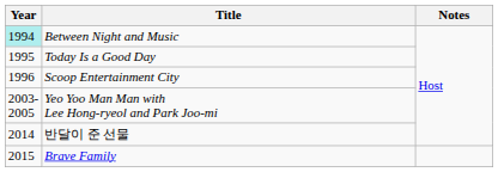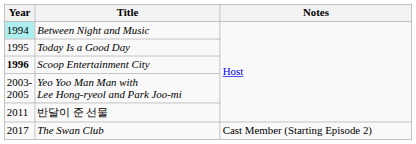 <table class="wikitable" style="width:600px">
 <tr>
 <th width=10>Year</th>
 <th>Title</th>
 <th>Notes</th>
 </tr>
 <tr>
 <td style="background: paleturquoise;">1994</td>
 <td><em>Between Night and Music</em></td>
 <td rowspan="5"><a href='#'>Host</a></td>
 </tr>
 <tr>
 <td>1995</td>
 <td><em>Today Is a Good Day</em></td>
 </tr>
 <tr>
-<td>1996</td>
+<td><strong>1996</strong></td>
 <td><em>Scoop Entertainment City</em></td>
 </tr>
 <tr>
 <td>2003-2005</td>
 <td><em>Yeo Yoo Man Man with <br> Lee Hong-ryeol and Park Joo-mi</em></td>
 </tr>
 <tr>
-<td>2014</td>
+<td>2011</td>
 <td>반달이 준 선물</td>
 </tr>
 <tr>
-<td>2015</td>
-<td><em><a href='#'>Brave Family</a></em></td>
-<td></td>
+<td>2017</td>
+<td><em>The Swan Club</em></td>
+<td>Cast Member (Starting Episode 2)</td>
 </tr>
 </table>
